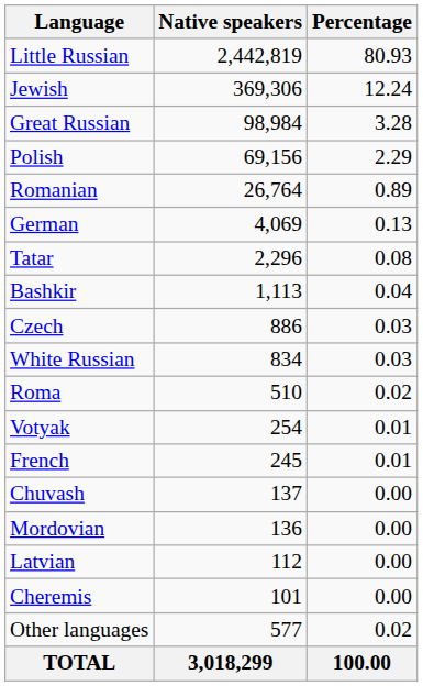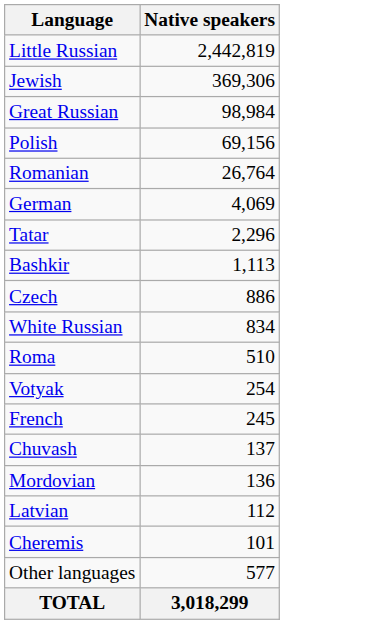 <table class="wikitable sortable">
 <tr>
 <th>Language</th>
 <th>Native speakers</th>
-<th>Percentage</th>
 </tr>
 <tr>
 <td><a href='#'>Little Russian</a></td>
 <td align="right">2,442,819</td>
-<td align="right">80.93</td>
 </tr>
 <tr>
 <td><a href='#'>Jewish</a></td>
 <td align="right">369,306</td>
-<td align="right">12.24</td>
 </tr>
 <tr>
 <td><a href='#'>Great Russian</a></td>
 <td align="right">98,984</td>
-<td align="right">3.28</td>
 </tr>
 <tr>
 <td><a href='#'>Polish</a></td>
 <td align="right">69,156</td>
-<td align="right">2.29</td>
 </tr>
 <tr>
 <td><a href='#'>Romanian</a></td>
 <td align="right">26,764</td>
-<td align="right">0.89</td>
 </tr>
 <tr>
 <td><a href='#'>German</a></td>
 <td align="right">4,069</td>
-<td align="right">0.13</td>
 </tr>
 <tr>
 <td><a href='#'>Tatar</a></td>
 <td align="right">2,296</td>
-<td align="right">0.08</td>
 </tr>
 <tr>
 <td><a href='#'>Bashkir</a></td>
 <td align="right">1,113</td>
-<td align="right">0.04</td>
 </tr>
 <tr>
 <td><a href='#'>Czech</a></td>
 <td align="right">886</td>
-<td align="right">0.03</td>
 </tr>
 <tr>
 <td><a href='#'>White Russian</a></td>
 <td align="right">834</td>
-<td align="right">0.03</td>
 </tr>
 <tr>
 <td><a href='#'>Roma</a></td>
 <td align="right">510</td>
-<td align="right">0.02</td>
 </tr>
 <tr>
 <td><a href='#'>Votyak</a></td>
 <td align="right">254</td>
-<td align="right">0.01</td>
 </tr>
 <tr>
 <td><a href='#'>French</a></td>
 <td align="right">245</td>
-<td align="right">0.01</td>
 </tr>
 <tr>
 <td><a href='#'>Chuvash</a></td>
 <td align="right">137</td>
-<td align="right">0.00</td>
 </tr>
 <tr>
 <td><a href='#'>Mordovian</a></td>
 <td align="right">136</td>
-<td align="right">0.00</td>
 </tr>
 <tr>
 <td><a href='#'>Latvian</a></td>
 <td align="right">112</td>
-<td align="right">0.00</td>
 </tr>
 <tr>
 <td><a href='#'>Cheremis</a></td>
 <td align="right">101</td>
-<td align="right">0.00</td>
 </tr>
 <tr>
 <td>Other languages</td>
 <td align="right">577</td>
-<td align="right">0.02</td>
 </tr>
 <tr>
 <th>TOTAL</th>
 <th align="right">3,018,299</th>
-<th align="right">100.00</th>
 </tr>
 </table>
